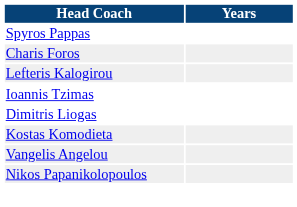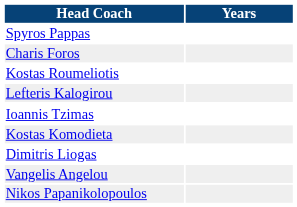 <table>
 <tr style="color:#FFFFFF; background:#064277;">
 <th width="50%">Head Coach</th>
 <th width="30%">Years</th>
 </tr>
 <tr>
 <td> <a href='#'>Spyros Pappas</a></td>
 <td></td>
 </tr>
 <tr bgcolor="#EFEFEF">
 <td> <a href='#'>Charis Foros</a></td>
 <td></td>
 </tr>
+<tr>
+<td> <a href='#'>Kostas Roumeliotis</a></td>
+<td></td>
+</tr>
 <tr bgcolor="#EFEFEF">
 <td> <a href='#'>Lefteris Kalogirou</a></td>
 <td></td>
 </tr>
 <tr bgcolor="#EFEFEF">
 </tr>
 <tr>
 <td> <a href='#'>Ioannis Tzimas</a></td>
 <td></td>
 </tr>
+<tr bgcolor="#EFEFEF">
+<td> <a href='#'>Kostas Komodieta</a></td>
+<td></td>
+</tr>
 <tr>
 <td> <a href='#'>Dimitris Liogas</a></td>
-<td></td>
-</tr>
-<tr bgcolor="#EFEFEF">
-<td> <a href='#'>Kostas Komodieta</a></td>
 <td></td>
 </tr>
 <tr bgcolor="#EFEFEF">
 <td> <a href='#'>Vangelis Angelou</a></td>
 <td></td>
 </tr>
 <tr bgcolor="#EFEFEF">
 <td> <a href='#'>Nikos Papanikolopoulos</a></td>
 <td></td>
 </tr>
 </table>
